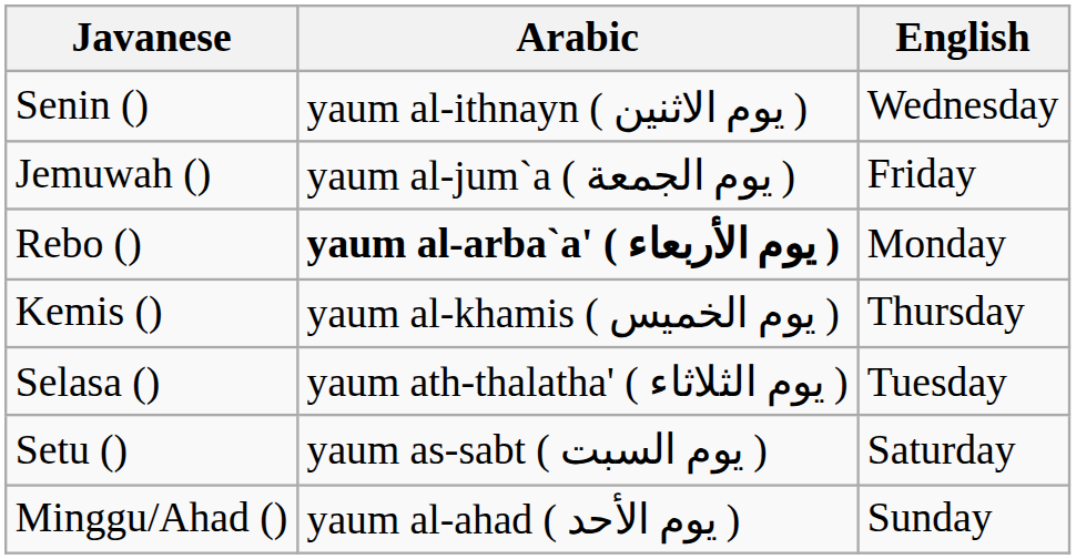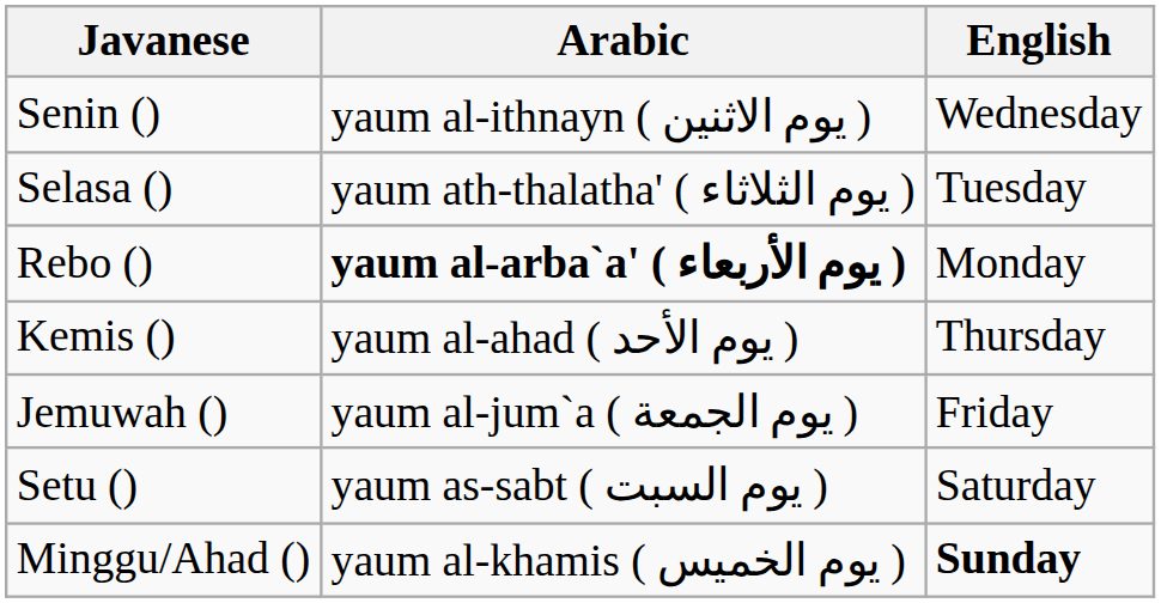 <table class="wikitable">
 <tr>
 <th>Javanese</th>
 <th>Arabic</th>
 <th>English</th>
 </tr>
 <tr>
 <td>Senin ()</td>
 <td>yaum al-ithnayn ( يوم الاثنين )</td>
 <td>Wednesday</td>
 </tr>
 <tr>
-<td>Jemuwah ()</td>
-<td>yaum al-jum`a ( يوم الجمعة )</td>
-<td>Friday</td>
+<td>Selasa ()</td>
+<td>yaum ath-thalatha' ( يوم الثلاثاء )</td>
+<td>Tuesday</td>
 </tr>
 <tr>
 <td>Rebo ()</td>
 <td><strong>yaum al-arba`a' ( يوم الأربعاء )</strong></td>
 <td>Monday</td>
 </tr>
 <tr>
 <td>Kemis ()</td>
-<td>yaum al-khamis ( يوم الخميس )</td>
+<td>yaum al-ahad ( يوم الأحد )</td>
 <td>Thursday</td>
 </tr>
 <tr>
-<td>Selasa ()</td>
-<td>yaum ath-thalatha' ( يوم الثلاثاء )</td>
-<td>Tuesday</td>
+<td>Jemuwah ()</td>
+<td>yaum al-jum`a ( يوم الجمعة )</td>
+<td>Friday</td>
 </tr>
 <tr>
 <td>Setu ()</td>
 <td>yaum as-sabt ( يوم السبت )</td>
 <td>Saturday</td>
 </tr>
 <tr>
 <td>Minggu/Ahad ()</td>
-<td>yaum al-ahad ( يوم الأحد )</td>
-<td>Sunday</td>
+<td>yaum al-khamis ( يوم الخميس )</td>
+<td><strong>Sunday</strong></td>
 </tr>
 </table>
